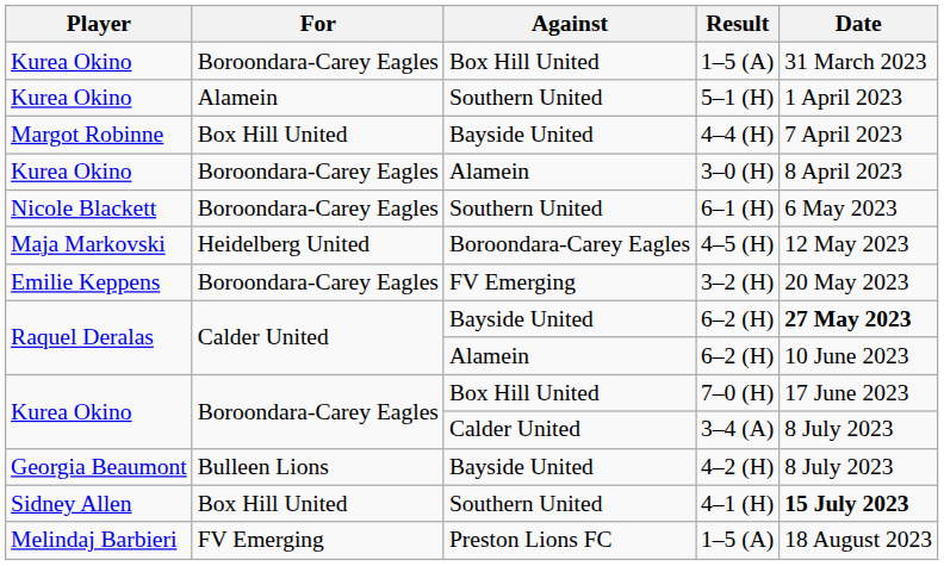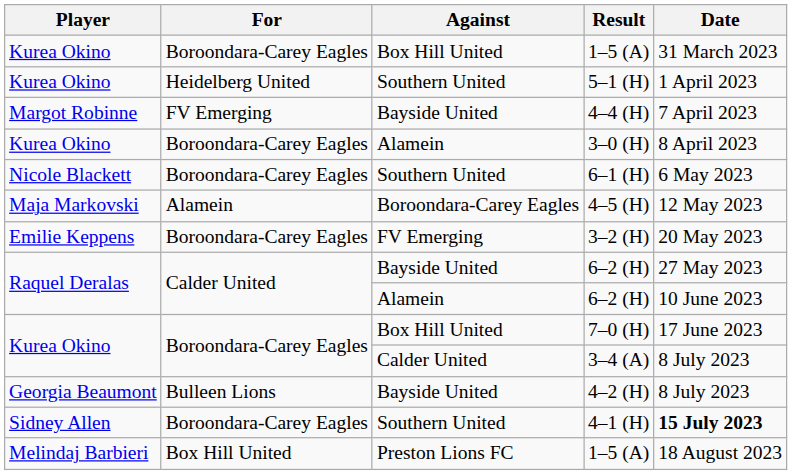 <table class="wikitable">
 <tr>
 <th>Player</th>
 <th>For</th>
 <th>Against</th>
 <th>Result</th>
 <th>Date</th>
 </tr>
 <tr>
 <td> <a href='#'>Kurea Okino</a></td>
 <td>Boroondara-Carey Eagles</td>
 <td>Box Hill United</td>
 <td>1–5 (A)</td>
 <td>31 March 2023</td>
 </tr>
 <tr>
 <td> <a href='#'>Kurea Okino</a></td>
-<td>Alamein</td>
+<td>Heidelberg United</td>
 <td>Southern United</td>
 <td>5–1 (H)</td>
 <td>1 April 2023</td>
 </tr>
 <tr>
 <td> <a href='#'>Margot Robinne</a></td>
-<td>Box Hill United</td>
+<td>FV Emerging</td>
 <td>Bayside United</td>
 <td>4–4 (H)</td>
 <td>7 April 2023</td>
 </tr>
 <tr>
 <td> <a href='#'>Kurea Okino</a></td>
 <td>Boroondara-Carey Eagles</td>
 <td>Alamein</td>
 <td>3–0 (H)</td>
 <td>8 April 2023</td>
 </tr>
 <tr>
 <td> <a href='#'>Nicole Blackett</a></td>
 <td>Boroondara-Carey Eagles</td>
 <td>Southern United</td>
 <td>6–1 (H)</td>
 <td>6 May 2023</td>
 </tr>
 <tr>
 <td> <a href='#'>Maja Markovski</a></td>
-<td>Heidelberg United</td>
+<td>Alamein</td>
 <td>Boroondara-Carey Eagles</td>
 <td>4–5 (H)</td>
 <td>12 May 2023</td>
 </tr>
 <tr>
 <td> <a href='#'>Emilie Keppens</a></td>
 <td>Boroondara-Carey Eagles</td>
 <td>FV Emerging</td>
 <td>3–2 (H)</td>
 <td>20 May 2023</td>
 </tr>
 <tr>
 <td rowspan="2"> <a href='#'>Raquel Deralas</a></td>
 <td rowspan="2">Calder United</td>
 <td>Bayside United</td>
 <td>6–2 (H)</td>
-<td><strong>27 May 2023</strong></td>
+<td>27 May 2023</td>
 </tr>
 <tr>
 <td>Alamein</td>
 <td>6–2 (H)</td>
 <td>10 June 2023</td>
 </tr>
 <tr>
 <td rowspan="2"> <a href='#'>Kurea Okino</a></td>
 <td rowspan="2">Boroondara-Carey Eagles</td>
 <td>Box Hill United</td>
 <td>7–0 (H)</td>
 <td>17 June 2023</td>
 </tr>
 <tr>
 <td>Calder United</td>
 <td>3–4 (A)</td>
 <td>8 July 2023</td>
 </tr>
 <tr>
 <td> <a href='#'>Georgia Beaumont</a></td>
 <td>Bulleen Lions</td>
 <td>Bayside United</td>
 <td>4–2 (H)</td>
 <td>8 July 2023</td>
 </tr>
 <tr>
 <td> <a href='#'>Sidney Allen</a></td>
-<td>Box Hill United</td>
+<td>Boroondara-Carey Eagles</td>
 <td>Southern United</td>
 <td>4–1 (H)</td>
 <td><strong>15 July 2023</strong></td>
 </tr>
 <tr>
 <td> <a href='#'>Melindaj Barbieri</a></td>
-<td>FV Emerging</td>
+<td>Box Hill United</td>
 <td>Preston Lions FC</td>
 <td>1–5 (A)</td>
 <td>18 August 2023</td>
 </tr>
 </table>
